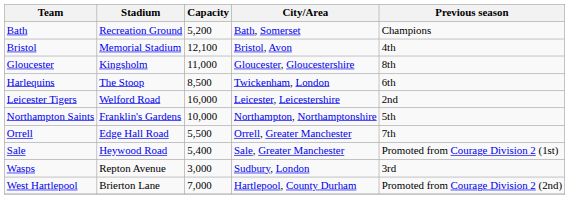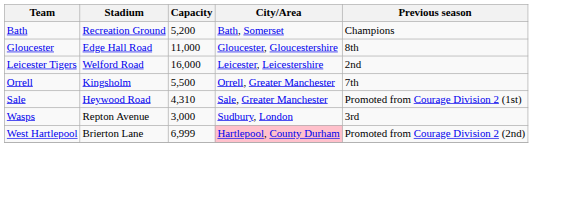 <table class="wikitable sortable">
 <tr>
 <th>Team</th>
 <th>Stadium</th>
 <th>Capacity</th>
 <th>City/Area</th>
 <th>Previous season</th>
 </tr>
 <tr>
 <td><a href='#'>Bath</a></td>
 <td><a href='#'>Recreation Ground</a></td>
 <td>5,200</td>
 <td><a href='#'>Bath</a>, <a href='#'>Somerset</a></td>
 <td>Champions</td>
 </tr>
 <tr>
-<td><a href='#'>Bristol</a></td>
-<td><a href='#'>Memorial Stadium</a></td>
-<td>12,100</td>
-<td><a href='#'>Bristol</a>, <a href='#'>Avon</a></td>
-<td>4th</td>
-</tr>
-<tr>
 <td><a href='#'>Gloucester</a></td>
-<td><a href='#'>Kingsholm</a></td>
+<td><a href='#'>Edge Hall Road</a></td>
 <td>11,000</td>
 <td><a href='#'>Gloucester</a>, <a href='#'>Gloucestershire</a></td>
 <td>8th</td>
-</tr>
-<tr>
-<td><a href='#'>Harlequins</a></td>
-<td><a href='#'>The Stoop</a></td>
-<td>8,500</td>
-<td><a href='#'>Twickenham</a>, <a href='#'>London</a></td>
-<td>6th</td>
 </tr>
 <tr>
 <td><a href='#'>Leicester Tigers</a></td>
 <td><a href='#'>Welford Road</a></td>
 <td>16,000</td>
 <td><a href='#'>Leicester</a>, <a href='#'>Leicestershire</a></td>
 <td>2nd</td>
 </tr>
 <tr>
-<td><a href='#'>Northampton Saints</a></td>
-<td><a href='#'>Franklin's Gardens</a></td>
-<td>10,000</td>
-<td><a href='#'>Northampton</a>, <a href='#'>Northamptonshire</a></td>
-<td>5th</td>
-</tr>
-<tr>
 <td><a href='#'>Orrell</a></td>
-<td><a href='#'>Edge Hall Road</a></td>
+<td><a href='#'>Kingsholm</a></td>
 <td>5,500</td>
 <td><a href='#'>Orrell</a>, <a href='#'>Greater Manchester</a></td>
 <td>7th</td>
 </tr>
 <tr>
 <td><a href='#'>Sale</a></td>
 <td><a href='#'>Heywood Road</a></td>
-<td>5,400</td>
+<td>4,310</td>
 <td><a href='#'>Sale</a>, <a href='#'>Greater Manchester</a></td>
 <td>Promoted from <a href='#'>Courage Division 2</a> (1st)</td>
 </tr>
 <tr>
 <td><a href='#'>Wasps</a></td>
 <td>Repton Avenue</td>
 <td>3,000</td>
 <td><a href='#'>Sudbury</a>, <a href='#'>London</a></td>
 <td>3rd</td>
 </tr>
 <tr>
 <td><a href='#'>West Hartlepool</a></td>
 <td>Brierton Lane</td>
-<td>7,000</td>
-<td><a href='#'>Hartlepool</a>, <a href='#'>County Durham</a></td>
+<td>6,999</td>
+<td style="background: pink;"><a href='#'>Hartlepool</a>, <a href='#'>County Durham</a></td>
 <td>Promoted from <a href='#'>Courage Division 2</a> (2nd)</td>
 </tr>
 <tr>
 </tr>
 </table>
